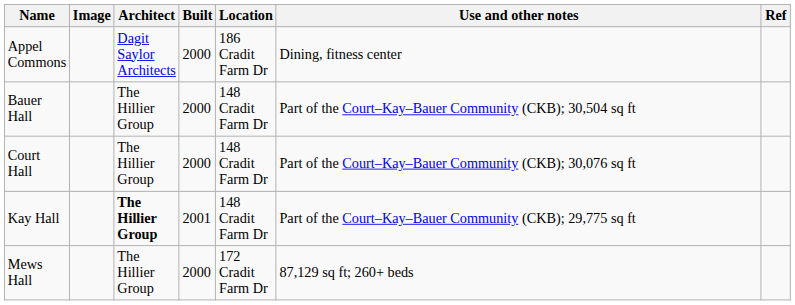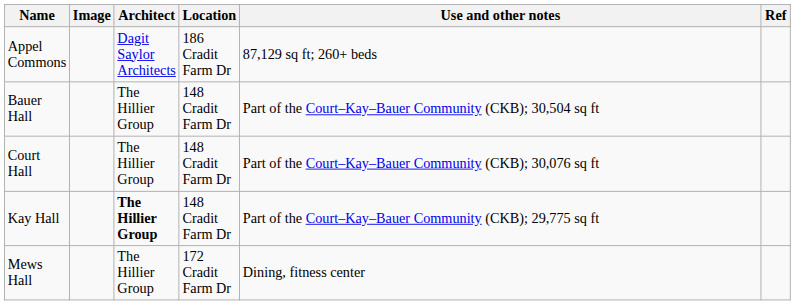 <table class="wikitable sortable" style="width:100%">
 <tr>
 <th>Name</th>
 <th class="unsortable">Image</th>
 <th>Architect</th>
-<th scope="col" style="text-align: center; width:2em;">Built</th>
 <th class="unsortable">Location</th>
 <th style="width:200em;">Use and other notes</th>
 <th scope="col" class="unsortable" style="width:2em;">Ref</th>
 </tr>
 <tr>
 <td>Appel Commons</td>
 <td></td>
 <td><a href='#'>Dagit Saylor Architects</a></td>
-<td>2000</td>
 <td>186 Cradit Farm Dr</td>
-<td>Dining, fitness center</td>
+<td>87,129 sq ft; 260+ beds</td>
 <td><br><br></td>
 </tr>
 <tr>
 <td>Bauer Hall</td>
 <td></td>
 <td>The Hillier Group</td>
-<td>2000</td>
 <td>148 Cradit Farm Dr</td>
 <td>Part of the <a href='#'>Court–Kay–Bauer Community</a> (CKB); 30,504 sq ft</td>
 <td></td>
 </tr>
 <tr>
 <td>Court Hall</td>
 <td></td>
 <td>The Hillier Group</td>
-<td>2000</td>
 <td>148 Cradit Farm Dr</td>
 <td>Part of the <a href='#'>Court–Kay–Bauer Community</a> (CKB); 30,076 sq ft</td>
 <td></td>
 </tr>
 <tr>
 <td>Kay Hall</td>
 <td></td>
 <td><strong>The Hillier Group</strong></td>
-<td>2001</td>
 <td>148 Cradit Farm Dr</td>
 <td>Part of the <a href='#'>Court–Kay–Bauer Community</a> (CKB); 29,775 sq ft</td>
 <td></td>
 </tr>
 <tr>
 <td>Mews Hall</td>
 <td></td>
 <td>The Hillier Group</td>
-<td>2000</td>
 <td>172 Cradit Farm Dr</td>
-<td>87,129 sq ft; 260+ beds</td>
+<td>Dining, fitness center</td>
 <td><br><br></td>
 </tr>
 </table>
